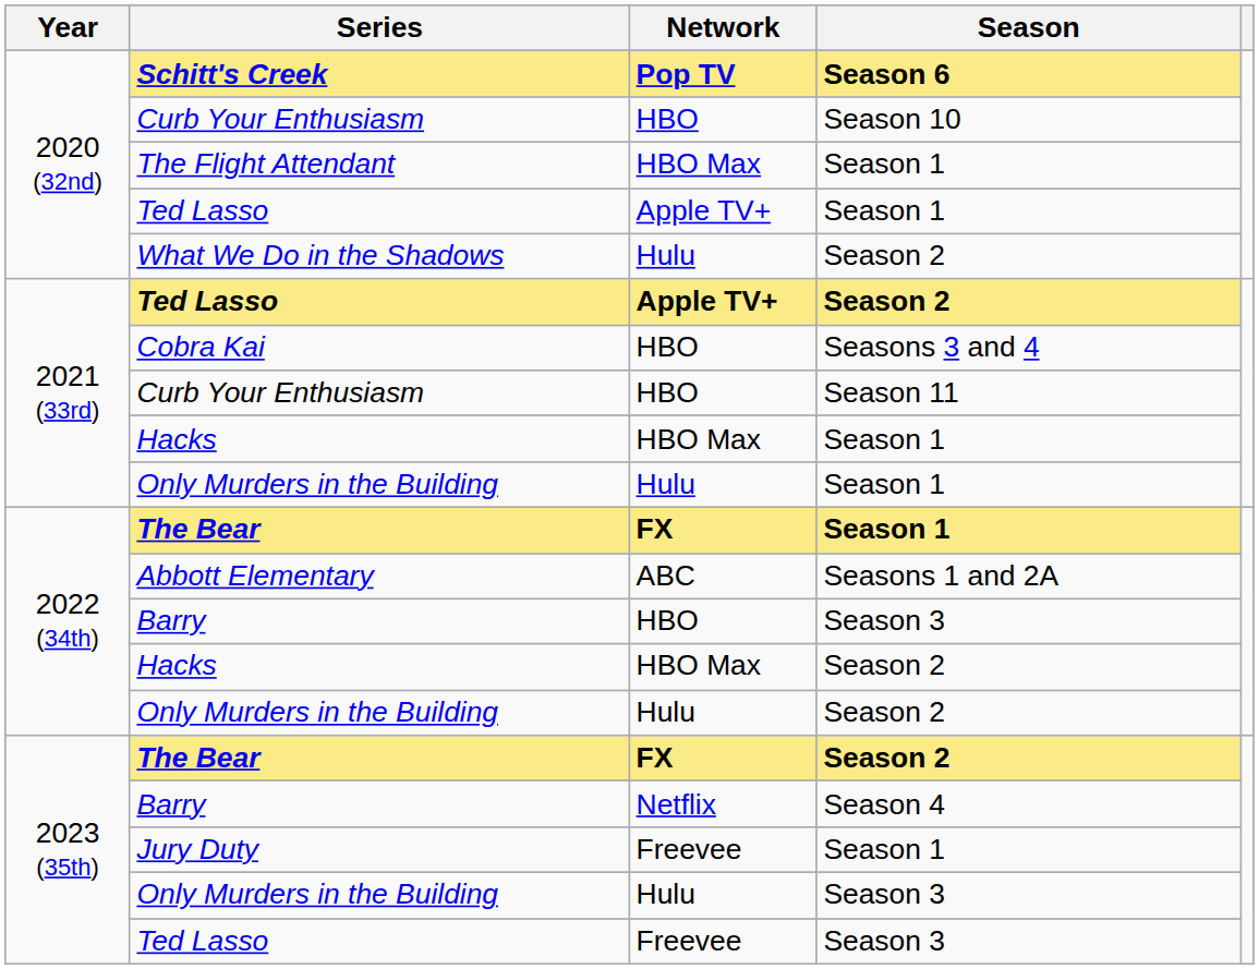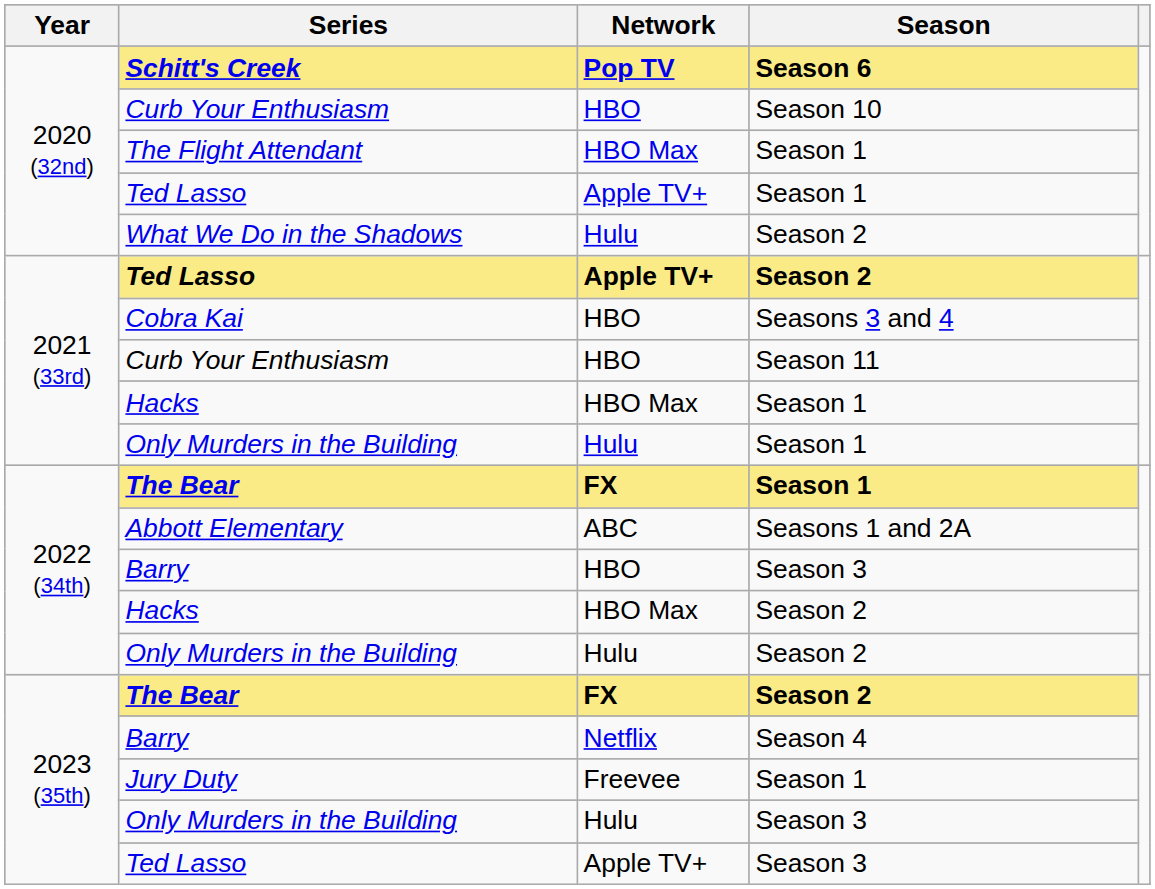 <table class="wikitable" width="55%" cellpadding="5">
 <tr>
 <th width="10%">Year</th>
 <th width="40%">Series</th>
 <th width="15%">Network</th>
 <th>Season</th>
 <th width="1%"></th>
 </tr>
 <tr>
 <td rowspan="5" style="text-align:center;">2020<br><small>(<a href='#'>32nd</a>)</small></td>
 <td style="background:#FAEB86;"><strong><em><a href='#'>Schitt's Creek</a></em></strong></td>
 <td style="background:#FAEB86;"><strong><a href='#'>Pop TV</a></strong></td>
 <td style="background:#FAEB86;"><strong>Season 6</strong></td>
 <td rowspan="5" style="text-align:center;"></td>
 </tr>
 <tr>
 <td><em><a href='#'>Curb Your Enthusiasm</a></em></td>
 <td><a href='#'>HBO</a></td>
 <td>Season 10</td>
 </tr>
 <tr>
 <td><em><a href='#'>The Flight Attendant</a></em></td>
 <td><a href='#'>HBO Max</a></td>
 <td>Season 1</td>
 </tr>
 <tr>
 <td><em><a href='#'>Ted Lasso</a></em></td>
 <td><a href='#'>Apple TV+</a></td>
 <td>Season 1</td>
 </tr>
 <tr>
 <td><em><a href='#'>What We Do in the Shadows</a></em></td>
 <td><a href='#'>Hulu</a></td>
 <td>Season 2</td>
 </tr>
 <tr>
 <td rowspan="5" style="text-align:center;">2021<br><small>(<a href='#'>33rd</a>)</small></td>
 <td style="background:#FAEB86;"><strong><em>Ted Lasso</em></strong></td>
 <td style="background:#FAEB86;"><strong>Apple TV+</strong></td>
 <td style="background:#FAEB86;"><strong>Season 2</strong></td>
 <td rowspan="5" style="text-align:center;"></td>
 </tr>
 <tr>
 <td><em><a href='#'>Cobra Kai</a></em></td>
 <td>HBO</td>
 <td>Seasons <a href='#'>3</a> and <a href='#'>4</a></td>
 </tr>
 <tr>
 <td><em>Curb Your Enthusiasm</em></td>
 <td>HBO</td>
 <td>Season 11</td>
 </tr>
 <tr>
 <td><em><a href='#'>Hacks</a></em></td>
 <td>HBO Max</td>
 <td>Season 1</td>
 </tr>
 <tr>
 <td><em><a href='#'>Only Murders in the Building</a></em></td>
 <td><a href='#'>Hulu</a></td>
 <td>Season 1</td>
 </tr>
 <tr>
 <td rowspan="5" style="text-align:center;">2022<br><small>(<a href='#'>34th</a>)</small></td>
 <td style="background:#FAEB86;"><strong><em><a href='#'>The Bear</a></em></strong></td>
 <td style="background:#FAEB86;"><strong>FX</strong></td>
 <td style="background:#FAEB86;"><strong>Season 1</strong></td>
 <td rowspan="5" style="text-align:center;"></td>
 </tr>
 <tr>
 <td><em><a href='#'>Abbott Elementary</a></em></td>
 <td>ABC</td>
 <td>Seasons 1 and 2A</td>
 </tr>
 <tr>
 <td><em><a href='#'>Barry</a></em></td>
 <td>HBO</td>
 <td>Season 3</td>
 </tr>
 <tr>
 <td><a href='#'><em>Hacks</em></a></td>
 <td>HBO Max</td>
 <td>Season 2</td>
 </tr>
 <tr>
 <td><em><a href='#'>Only Murders in the Building</a></em></td>
 <td>Hulu</td>
 <td>Season 2</td>
 </tr>
 <tr>
 <td rowspan="5" style="text-align:center;">2023<br><small>(<a href='#'>35th</a>)</small></td>
 <td style="background:#FAEB86;"><strong><em><a href='#'>The Bear</a></em></strong></td>
 <td style="background:#FAEB86;"><strong>FX</strong></td>
 <td style="background:#FAEB86;"><strong>Season 2</strong></td>
 <td rowspan="5" style="text-align:center;"></td>
 </tr>
 <tr>
 <td><em><a href='#'>Barry</a></em></td>
 <td><a href='#'>Netflix</a></td>
 <td>Season 4</td>
 </tr>
 <tr>
 <td><em><a href='#'>Jury Duty</a></em></td>
 <td>Freevee</td>
 <td>Season 1</td>
 </tr>
 <tr>
 <td><em><a href='#'>Only Murders in the Building</a></em></td>
 <td>Hulu</td>
 <td>Season 3</td>
 </tr>
 <tr>
 <td><em><a href='#'>Ted Lasso</a></em></td>
-<td>Freevee</td>
+<td>Apple TV+</td>
 <td>Season 3</td>
 </tr>
 </table>
